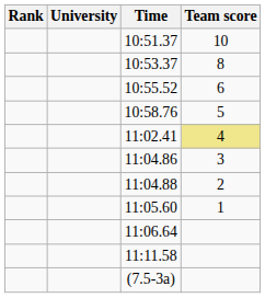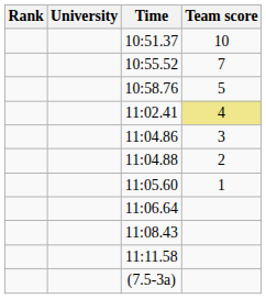 <table class="wikitable sortable" style="text-align:center">
 <tr>
 <th>Rank</th>
 <th>University</th>
 <th>Time</th>
 <th>Team score</th>
 </tr>
 <tr>
 <td></td>
 <td></td>
 <td>10:51.37   </td>
 <td>10</td>
 </tr>
 <tr>
 <td></td>
 <td></td>
-<td>10:53.37 </td>
-<td>8</td>
-</tr>
-<tr>
-<td></td>
-<td></td>
 <td>10:55.52 </td>
-<td>6</td>
+<td>7</td>
 </tr>
 <tr>
 <td></td>
 <td></td>
 <td>10:58.76</td>
 <td>5</td>
 </tr>
 <tr>
 <td></td>
 <td></td>
 <td>11:02.41 </td>
 <td style="background: khaki;">4</td>
 </tr>
 <tr>
 <td></td>
 <td></td>
 <td>11:04.86</td>
 <td>3</td>
 </tr>
 <tr>
 <td></td>
 <td></td>
 <td>11:04.88</td>
 <td>2</td>
 </tr>
 <tr>
 <td></td>
 <td></td>
 <td>11:05.60</td>
 <td>1</td>
 </tr>
 <tr>
 <td></td>
 <td></td>
 <td>11:06.64</td>
 <td></td>
 </tr>
 <tr>
 <td></td>
 <td></td>
+<td>11:08.43</td>
+<td></td>
+</tr>
+<tr>
+<td></td>
+<td></td>
 <td>11:11.58</td>
 <td></td>
 </tr>
 <tr>
 <td></td>
 <td></td>
 <td>(7.5-3a)</td>
 <td></td>
 </tr>
 </table>
